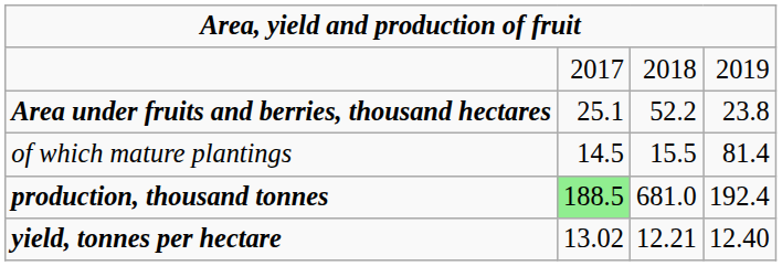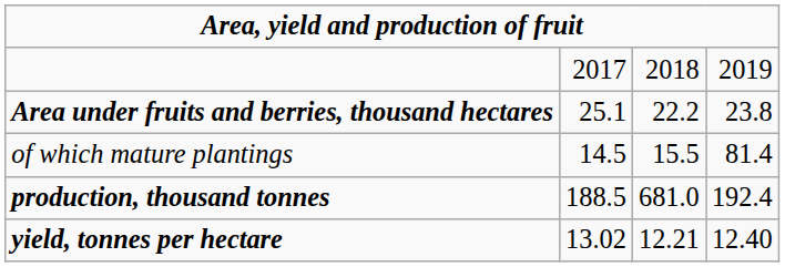 <table class="wikitable">
 <tr>
 <td colspan="4" align="center"><strong><em>Area, yield and production of fruit</em></strong></td>
 </tr>
 <tr>
 <td></td>
 <td align="right">2017</td>
 <td align="right">2018</td>
 <td align="right">2019</td>
 </tr>
 <tr>
 <td><strong><em>Area under fruits and berries,  thousand hectares</em></strong></td>
 <td align="right">25.1</td>
-<td align="right">52.2</td>
+<td align="right">22.2</td>
 <td align="right">23.8</td>
 </tr>
 <tr>
 <td><em>of  which mature plantings</em></td>
 <td align="right">14.5</td>
 <td align="right">15.5</td>
 <td align="right">81.4</td>
 </tr>
 <tr>
 <td><strong><em>production, thousand tonnes</em></strong></td>
-<td align="right" style="background: lightgreen;">188.5</td>
+<td align="right">188.5</td>
 <td align="right">681.0</td>
 <td align="right">192.4</td>
 </tr>
 <tr>
 <td><strong><em>yield, tonnes per hectare</em></strong></td>
 <td align="right">13.02</td>
 <td align="right">12.21</td>
 <td align="right">12.40</td>
 </tr>
 </table>
